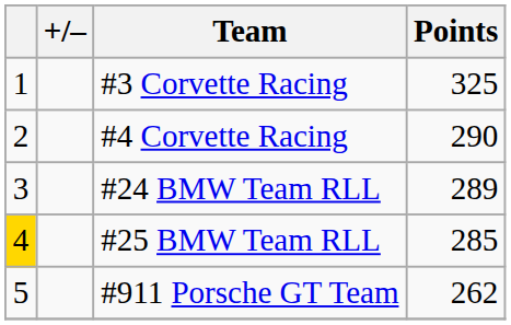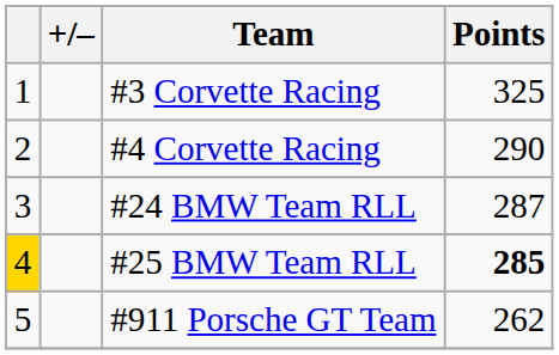 <table class="wikitable" style="font-size: 95%;">
 <tr>
 <th scope="col"></th>
 <th scope="col">+/–</th>
 <th scope="col">Team</th>
 <th scope="col">Points</th>
 </tr>
 <tr>
 <td align=center>1</td>
 <td align="left"></td>
 <td> #3 <a href='#'>Corvette Racing</a></td>
 <td align=right>325</td>
 </tr>
 <tr>
 <td align=center>2</td>
 <td align="left"></td>
 <td> #4 <a href='#'>Corvette Racing</a></td>
 <td align=right>290</td>
 </tr>
 <tr>
 <td align=center>3</td>
 <td align="left"></td>
 <td> #24 <a href='#'>BMW Team RLL</a></td>
-<td align=right>289</td>
+<td align=right>287</td>
 </tr>
 <tr>
 <td align=center style="background: gold;">4</td>
 <td align="left"></td>
 <td> #25 <a href='#'>BMW Team RLL</a></td>
-<td align=right>285</td>
+<td align=right><strong>285</strong></td>
 </tr>
 <tr>
 <td align=center>5</td>
 <td align="left"></td>
 <td> #911 <a href='#'>Porsche GT Team</a></td>
 <td align=right>262</td>
 </tr>
 <tr>
 </tr>
 </table>
